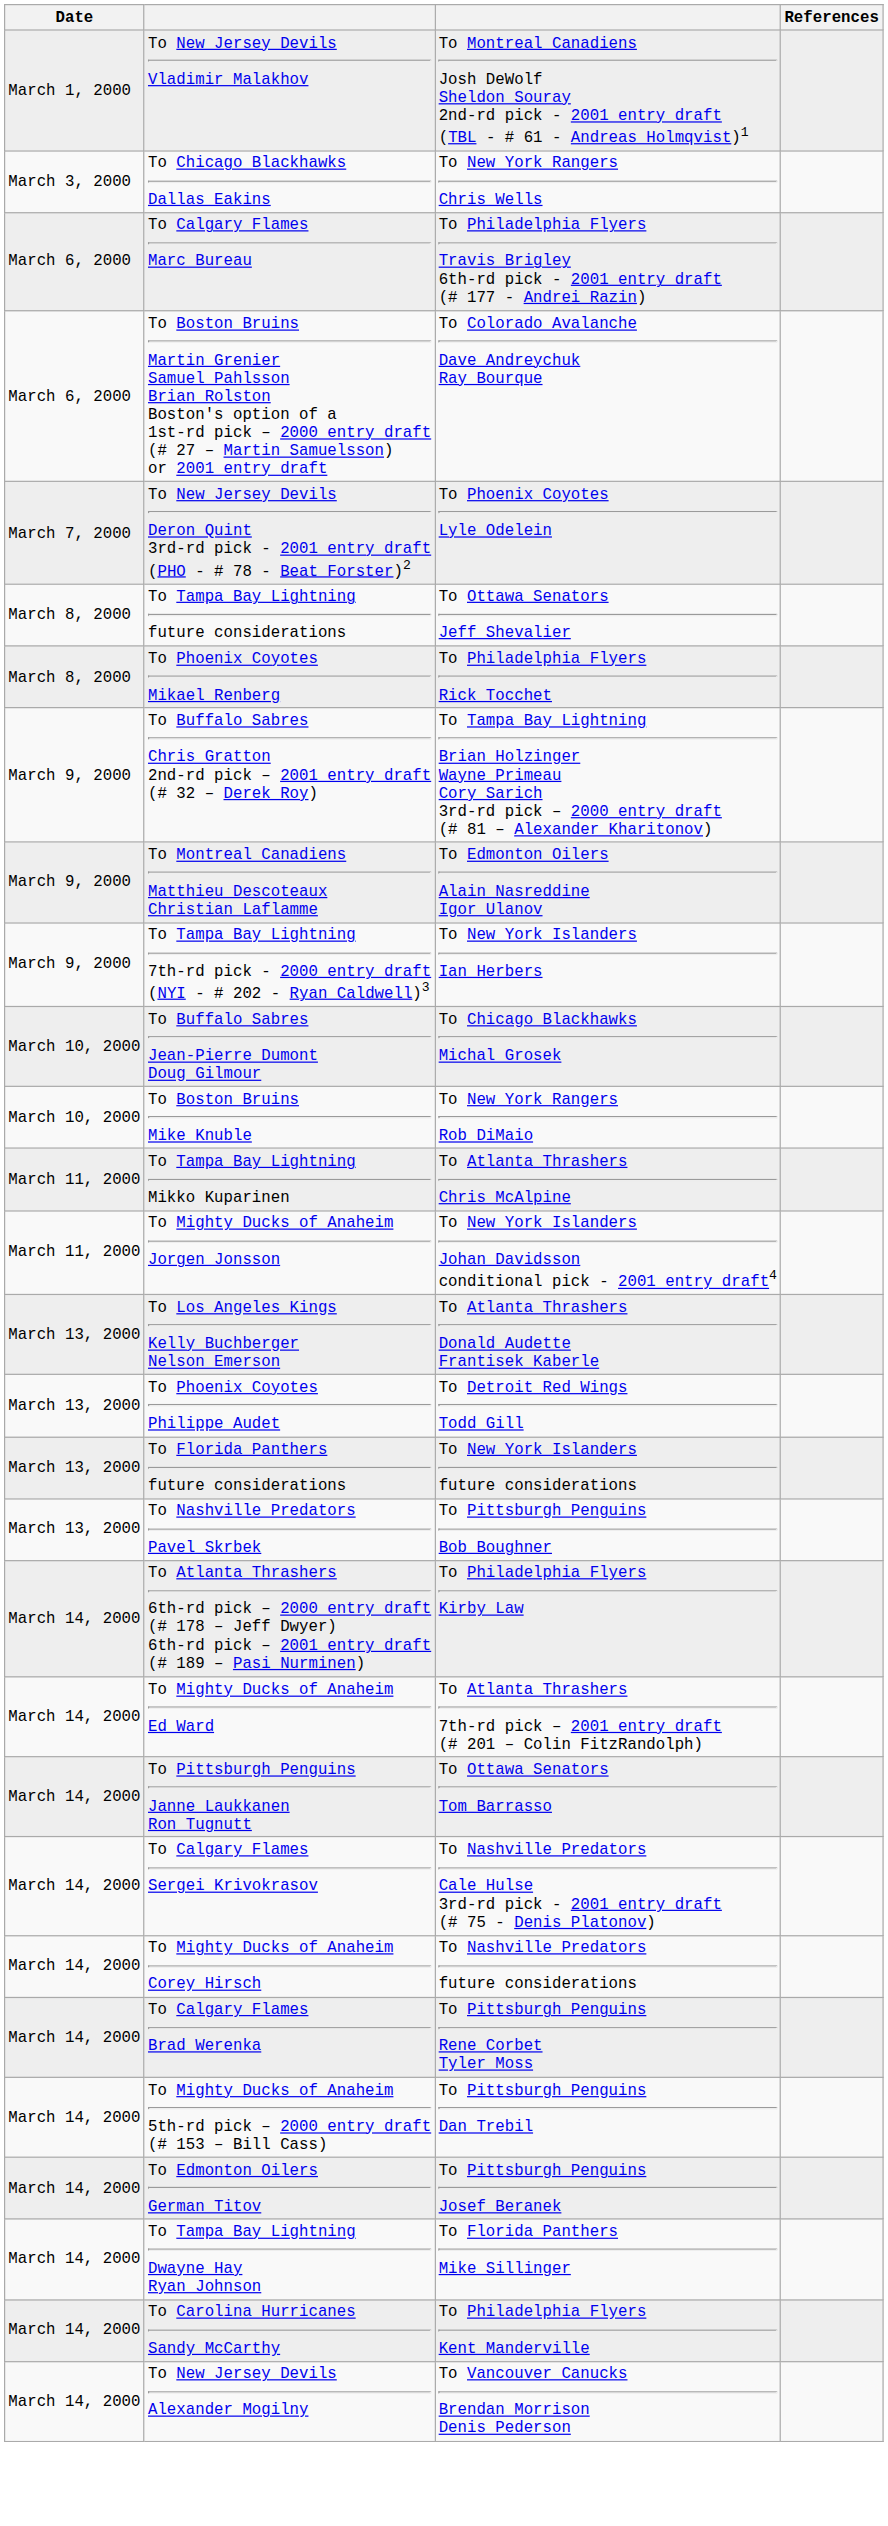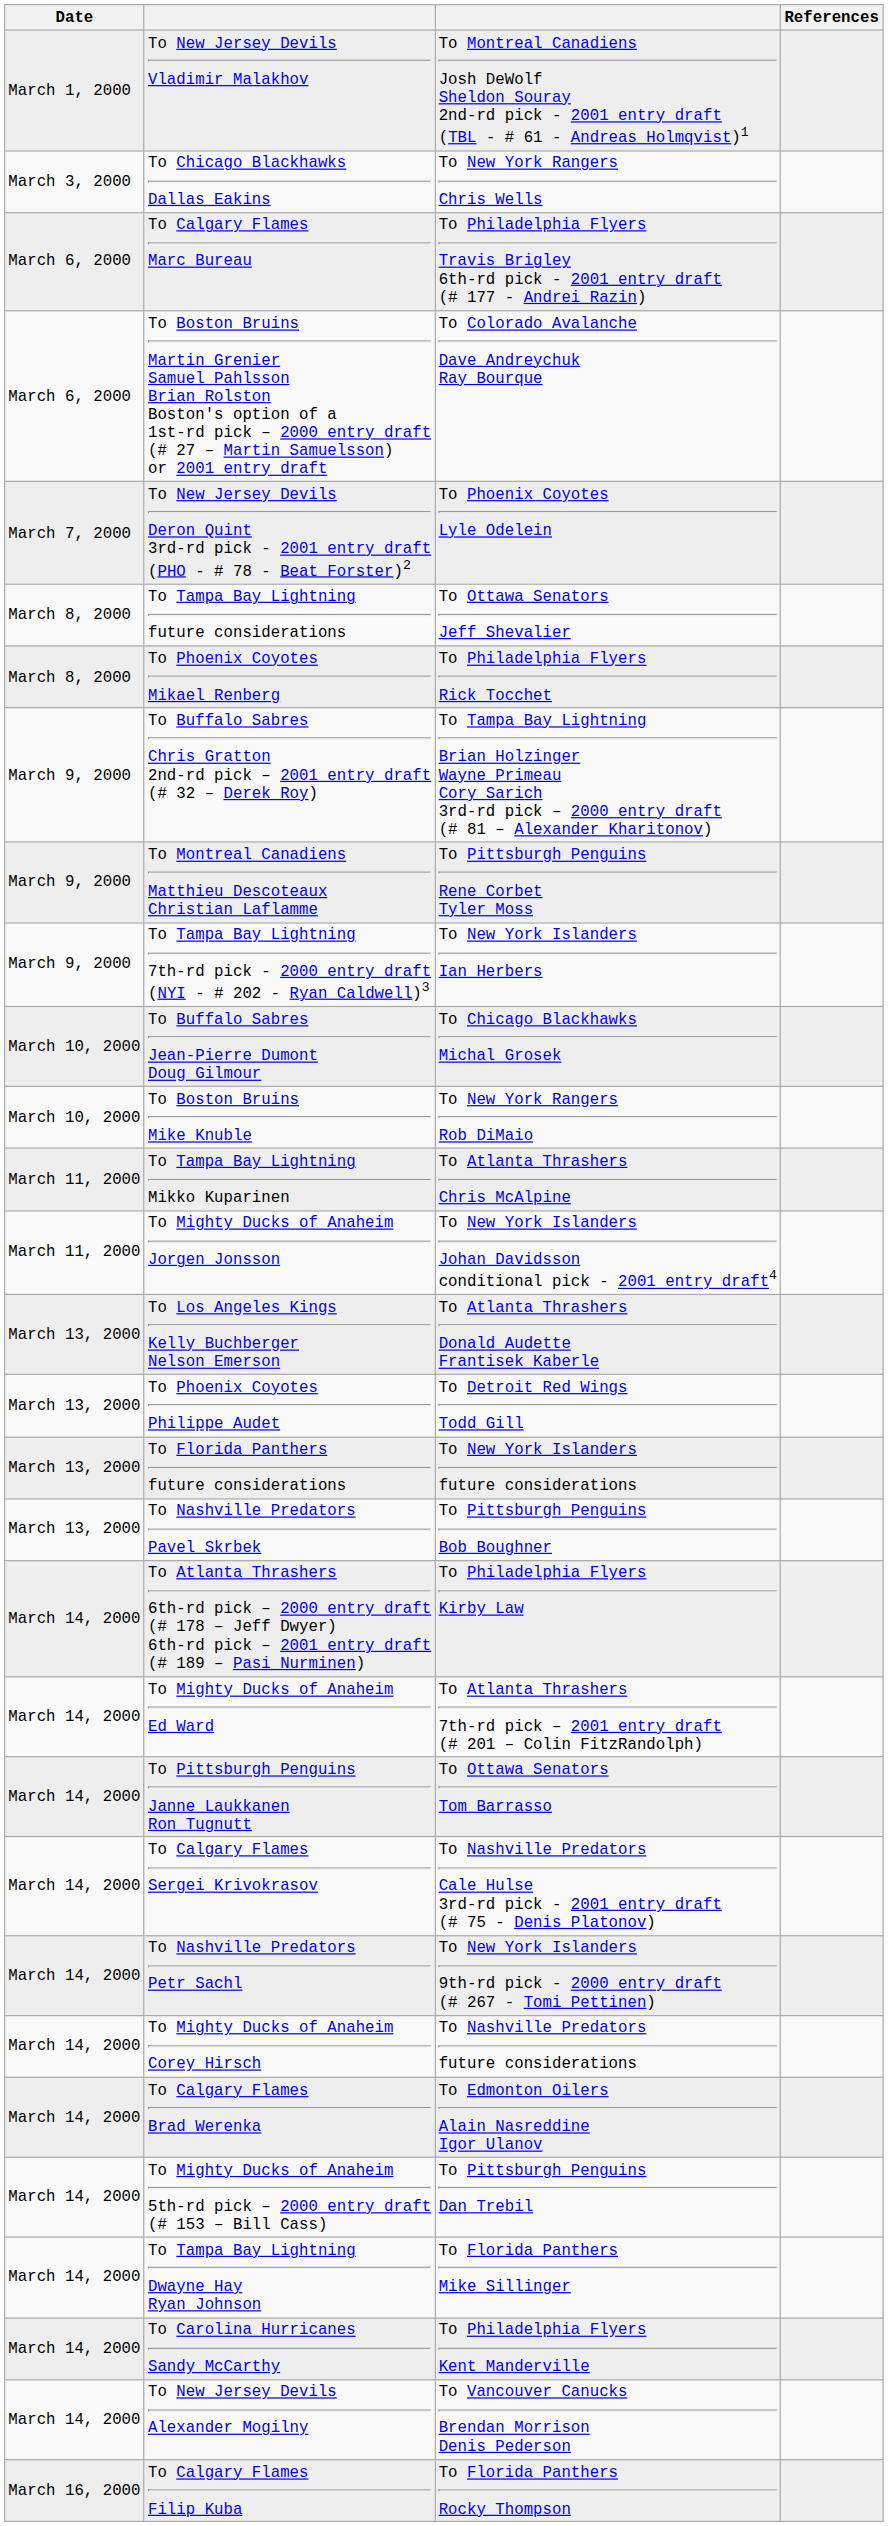 <table class="wikitable">
 <tr>
 <th>Date</th>
 <th></th>
 <th></th>
 <th>References</th>
 </tr>
 <tr bgcolor="#eeeeee">
 <td>March 1, 2000</td>
 <td valign="top">To <a href='#'>New Jersey Devils</a><hr><a href='#'>Vladimir Malakhov</a></td>
 <td valign="top">To <a href='#'>Montreal Canadiens</a><hr>Josh DeWolf<br><a href='#'>Sheldon Souray</a><br>2nd-rd pick - <a href='#'>2001 entry draft</a><br>(<a href='#'>TBL</a> - # 61 - <a href='#'>Andreas Holmqvist</a>)<sup>1</sup></td>
 <td></td>
 </tr>
 <tr>
 <td>March 3, 2000</td>
 <td valign="top">To <a href='#'>Chicago Blackhawks</a><hr><a href='#'>Dallas Eakins</a></td>
 <td valign="top">To <a href='#'>New York Rangers</a><hr><a href='#'>Chris Wells</a></td>
 <td></td>
 </tr>
 <tr bgcolor="#eeeeee">
 <td>March 6, 2000</td>
 <td valign="top">To <a href='#'>Calgary Flames</a><hr><a href='#'>Marc Bureau</a></td>
 <td valign="top">To <a href='#'>Philadelphia Flyers</a><hr><a href='#'>Travis Brigley</a><br>6th-rd pick - <a href='#'>2001 entry draft</a><br>(# 177 - <a href='#'>Andrei Razin</a>)</td>
 <td></td>
 </tr>
 <tr>
 <td>March 6, 2000</td>
 <td valign="top">To <a href='#'>Boston Bruins</a><hr><a href='#'>Martin Grenier</a><br><a href='#'>Samuel Pahlsson</a><br><a href='#'>Brian Rolston</a><br>Boston's option of a<br>1st-rd pick – <a href='#'>2000 entry draft</a><br>(# 27 – <a href='#'>Martin Samuelsson</a>)<br>or <a href='#'>2001 entry draft</a></td>
 <td valign="top">To <a href='#'>Colorado Avalanche</a><hr><a href='#'>Dave Andreychuk</a><br><a href='#'>Ray Bourque</a></td>
 <td></td>
 </tr>
 <tr bgcolor="#eeeeee">
 <td>March 7, 2000</td>
 <td valign="top">To <a href='#'>New Jersey Devils</a><hr><a href='#'>Deron Quint</a><br>3rd-rd pick - <a href='#'>2001 entry draft</a><br>(<a href='#'>PHO</a> - # 78 - <a href='#'>Beat Forster</a>)<sup>2</sup></td>
 <td valign="top">To <a href='#'>Phoenix Coyotes</a><hr><a href='#'>Lyle Odelein</a></td>
 <td></td>
 </tr>
 <tr>
 <td>March 8, 2000</td>
 <td valign="top">To <a href='#'>Tampa Bay Lightning</a><hr>future considerations</td>
 <td valign="top">To <a href='#'>Ottawa Senators</a><hr><a href='#'>Jeff Shevalier</a></td>
 <td></td>
 </tr>
 <tr bgcolor="#eeeeee">
 <td>March 8, 2000</td>
 <td valign="top">To <a href='#'>Phoenix Coyotes</a><hr><a href='#'>Mikael Renberg</a></td>
 <td valign="top">To <a href='#'>Philadelphia Flyers</a><hr><a href='#'>Rick Tocchet</a></td>
 <td></td>
 </tr>
 <tr>
 <td>March 9, 2000</td>
 <td valign="top">To <a href='#'>Buffalo Sabres</a><hr><a href='#'>Chris Gratton</a><br>2nd-rd pick – <a href='#'>2001 entry draft</a><br>(# 32 – <a href='#'>Derek Roy</a>)</td>
 <td valign="top">To <a href='#'>Tampa Bay Lightning</a><hr><a href='#'>Brian Holzinger</a><br><a href='#'>Wayne Primeau</a><br><a href='#'>Cory Sarich</a><br>3rd-rd pick – <a href='#'>2000 entry draft</a><br>(# 81 – <a href='#'>Alexander Kharitonov</a>)</td>
 <td></td>
 </tr>
 <tr bgcolor="#eeeeee">
 <td>March 9, 2000</td>
 <td valign="top">To <a href='#'>Montreal Canadiens</a><hr><a href='#'>Matthieu Descoteaux</a><br><a href='#'>Christian Laflamme</a></td>
-<td valign="top">To <a href='#'>Edmonton Oilers</a><hr><a href='#'>Alain Nasreddine</a><br><a href='#'>Igor Ulanov</a></td>
+<td valign="top">To <a href='#'>Pittsburgh Penguins</a><hr><a href='#'>Rene Corbet</a><br><a href='#'>Tyler Moss</a></td>
 <td></td>
 </tr>
 <tr>
 <td>March 9, 2000</td>
 <td valign="top">To <a href='#'>Tampa Bay Lightning</a><hr>7th-rd pick - <a href='#'>2000 entry draft</a><br>(<a href='#'>NYI</a> - # 202 - <a href='#'>Ryan Caldwell</a>)<sup>3</sup></td>
 <td valign="top">To <a href='#'>New York Islanders</a><hr><a href='#'>Ian Herbers</a></td>
 <td></td>
 </tr>
 <tr bgcolor="#eeeeee">
 <td>March 10, 2000</td>
 <td valign="top">To <a href='#'>Buffalo Sabres</a><hr><a href='#'>Jean-Pierre Dumont</a><br><a href='#'>Doug Gilmour</a></td>
 <td valign="top">To <a href='#'>Chicago Blackhawks</a><hr><a href='#'>Michal Grosek</a></td>
 <td></td>
 </tr>
 <tr>
 <td>March 10, 2000</td>
 <td valign="top">To <a href='#'>Boston Bruins</a><hr><a href='#'>Mike Knuble</a></td>
 <td valign="top">To <a href='#'>New York Rangers</a><hr><a href='#'>Rob DiMaio</a></td>
 <td></td>
 </tr>
 <tr bgcolor="#eeeeee">
 <td>March 11, 2000</td>
 <td valign="top">To <a href='#'>Tampa Bay Lightning</a><hr>Mikko Kuparinen</td>
 <td valign="top">To <a href='#'>Atlanta Thrashers</a><hr><a href='#'>Chris McAlpine</a></td>
 <td></td>
 </tr>
 <tr>
 <td>March 11, 2000</td>
 <td valign="top">To <a href='#'>Mighty Ducks of Anaheim</a><hr><a href='#'>Jorgen Jonsson</a></td>
 <td valign="top">To <a href='#'>New York Islanders</a><hr><a href='#'>Johan Davidsson</a><br>conditional pick - <a href='#'>2001 entry draft</a><sup>4</sup></td>
 <td></td>
 </tr>
 <tr bgcolor="#eeeeee">
 <td>March 13, 2000</td>
 <td valign="top">To <a href='#'>Los Angeles Kings</a><hr><a href='#'>Kelly Buchberger</a><br><a href='#'>Nelson Emerson</a></td>
 <td valign="top">To <a href='#'>Atlanta Thrashers</a><hr><a href='#'>Donald Audette</a><br><a href='#'>Frantisek Kaberle</a></td>
 <td></td>
 </tr>
 <tr>
 <td>March 13, 2000</td>
 <td valign="top">To <a href='#'>Phoenix Coyotes</a><hr><a href='#'>Philippe Audet</a></td>
 <td valign="top">To <a href='#'>Detroit Red Wings</a><hr><a href='#'>Todd Gill</a></td>
 <td></td>
 </tr>
 <tr bgcolor="#eeeeee">
 <td>March 13, 2000</td>
 <td valign="top">To <a href='#'>Florida Panthers</a><hr>future considerations</td>
 <td valign="top">To <a href='#'>New York Islanders</a><hr>future considerations</td>
 <td></td>
 </tr>
 <tr>
 <td>March 13, 2000</td>
 <td valign="top">To <a href='#'>Nashville Predators</a><hr><a href='#'>Pavel Skrbek</a></td>
 <td valign="top">To <a href='#'>Pittsburgh Penguins</a><hr><a href='#'>Bob Boughner</a></td>
 <td></td>
 </tr>
 <tr bgcolor="#eeeeee">
 <td>March 14, 2000</td>
 <td valign="top">To <a href='#'>Atlanta Thrashers</a><hr>6th-rd pick – <a href='#'>2000 entry draft</a><br>(# 178 – Jeff Dwyer)<br>6th-rd pick – <a href='#'>2001 entry draft</a><br>(# 189 – <a href='#'>Pasi Nurminen</a>)</td>
 <td valign="top">To <a href='#'>Philadelphia Flyers</a><hr><a href='#'>Kirby Law</a></td>
 <td></td>
 </tr>
 <tr>
 <td>March 14, 2000</td>
 <td valign="top">To <a href='#'>Mighty Ducks of Anaheim</a><hr><a href='#'>Ed Ward</a></td>
 <td valign="top">To <a href='#'>Atlanta Thrashers</a><hr>7th-rd pick – <a href='#'>2001 entry draft</a><br>(# 201 – Colin FitzRandolph)</td>
 <td></td>
 </tr>
 <tr bgcolor="#eeeeee">
 <td>March 14, 2000</td>
 <td valign="top">To <a href='#'>Pittsburgh Penguins</a><hr><a href='#'>Janne Laukkanen</a><br><a href='#'>Ron Tugnutt</a></td>
 <td valign="top">To <a href='#'>Ottawa Senators</a><hr><a href='#'>Tom Barrasso</a></td>
 <td></td>
 </tr>
 <tr>
 <td>March 14, 2000</td>
 <td valign="top">To <a href='#'>Calgary Flames</a><hr><a href='#'>Sergei Krivokrasov</a></td>
 <td valign="top">To <a href='#'>Nashville Predators</a><hr><a href='#'>Cale Hulse</a><br>3rd-rd pick - <a href='#'>2001 entry draft</a><br>(# 75 - <a href='#'>Denis Platonov</a>)</td>
 <td></td>
 </tr>
+<tr bgcolor="#eeeeee">
+<td>March 14, 2000</td>
+<td valign="top">To <a href='#'>Nashville Predators</a><hr><a href='#'>Petr Sachl</a></td>
+<td valign="top">To <a href='#'>New York Islanders</a><hr>9th-rd pick - <a href='#'>2000 entry draft</a><br>(# 267 - <a href='#'>Tomi Pettinen</a>)</td>
+<td></td>
+</tr>
 <tr>
 <td>March 14, 2000</td>
 <td valign="top">To <a href='#'>Mighty Ducks of Anaheim</a><hr><a href='#'>Corey Hirsch</a></td>
 <td valign="top">To <a href='#'>Nashville Predators</a><hr>future considerations</td>
 <td></td>
 </tr>
 <tr bgcolor="#eeeeee">
 <td>March 14, 2000</td>
 <td valign="top">To <a href='#'>Calgary Flames</a><hr><a href='#'>Brad Werenka</a></td>
-<td valign="top">To <a href='#'>Pittsburgh Penguins</a><hr><a href='#'>Rene Corbet</a><br><a href='#'>Tyler Moss</a></td>
+<td valign="top">To <a href='#'>Edmonton Oilers</a><hr><a href='#'>Alain Nasreddine</a><br><a href='#'>Igor Ulanov</a></td>
 <td></td>
 </tr>
 <tr>
 <td>March 14, 2000</td>
 <td valign="top">To <a href='#'>Mighty Ducks of Anaheim</a><hr>5th-rd pick – <a href='#'>2000 entry draft</a><br>(# 153 – Bill Cass)</td>
 <td valign="top">To <a href='#'>Pittsburgh Penguins</a><hr><a href='#'>Dan Trebil</a></td>
-<td></td>
-</tr>
-<tr bgcolor="#eeeeee">
-<td>March 14, 2000</td>
-<td valign="top">To <a href='#'>Edmonton Oilers</a><hr><a href='#'>German Titov</a></td>
-<td valign="top">To <a href='#'>Pittsburgh Penguins</a><hr><a href='#'>Josef Beranek</a></td>
 <td></td>
 </tr>
 <tr>
 <td>March 14, 2000</td>
 <td valign="top">To <a href='#'>Tampa Bay Lightning</a><hr><a href='#'>Dwayne Hay</a><br><a href='#'>Ryan Johnson</a></td>
 <td valign="top">To <a href='#'>Florida Panthers</a><hr><a href='#'>Mike Sillinger</a></td>
 <td></td>
 </tr>
 <tr bgcolor="#eeeeee">
 <td>March 14, 2000</td>
 <td valign="top">To <a href='#'>Carolina Hurricanes</a><hr><a href='#'>Sandy McCarthy</a></td>
 <td valign="top">To <a href='#'>Philadelphia Flyers</a><hr><a href='#'>Kent Manderville</a></td>
 <td></td>
 </tr>
 <tr>
 <td>March 14, 2000</td>
 <td valign="top">To <a href='#'>New Jersey Devils</a><hr><a href='#'>Alexander Mogilny</a></td>
 <td valign="top">To <a href='#'>Vancouver Canucks</a><hr><a href='#'>Brendan Morrison</a><br><a href='#'>Denis Pederson</a></td>
 <td></td>
 </tr>
+<tr bgcolor="#eeeeee">
+<td>March 16, 2000</td>
+<td valign="top">To <a href='#'>Calgary Flames</a><hr><a href='#'>Filip Kuba</a></td>
+<td valign="top">To <a href='#'>Florida Panthers</a><hr><a href='#'>Rocky Thompson</a></td>
+<td></td>
+</tr>
 </table>
